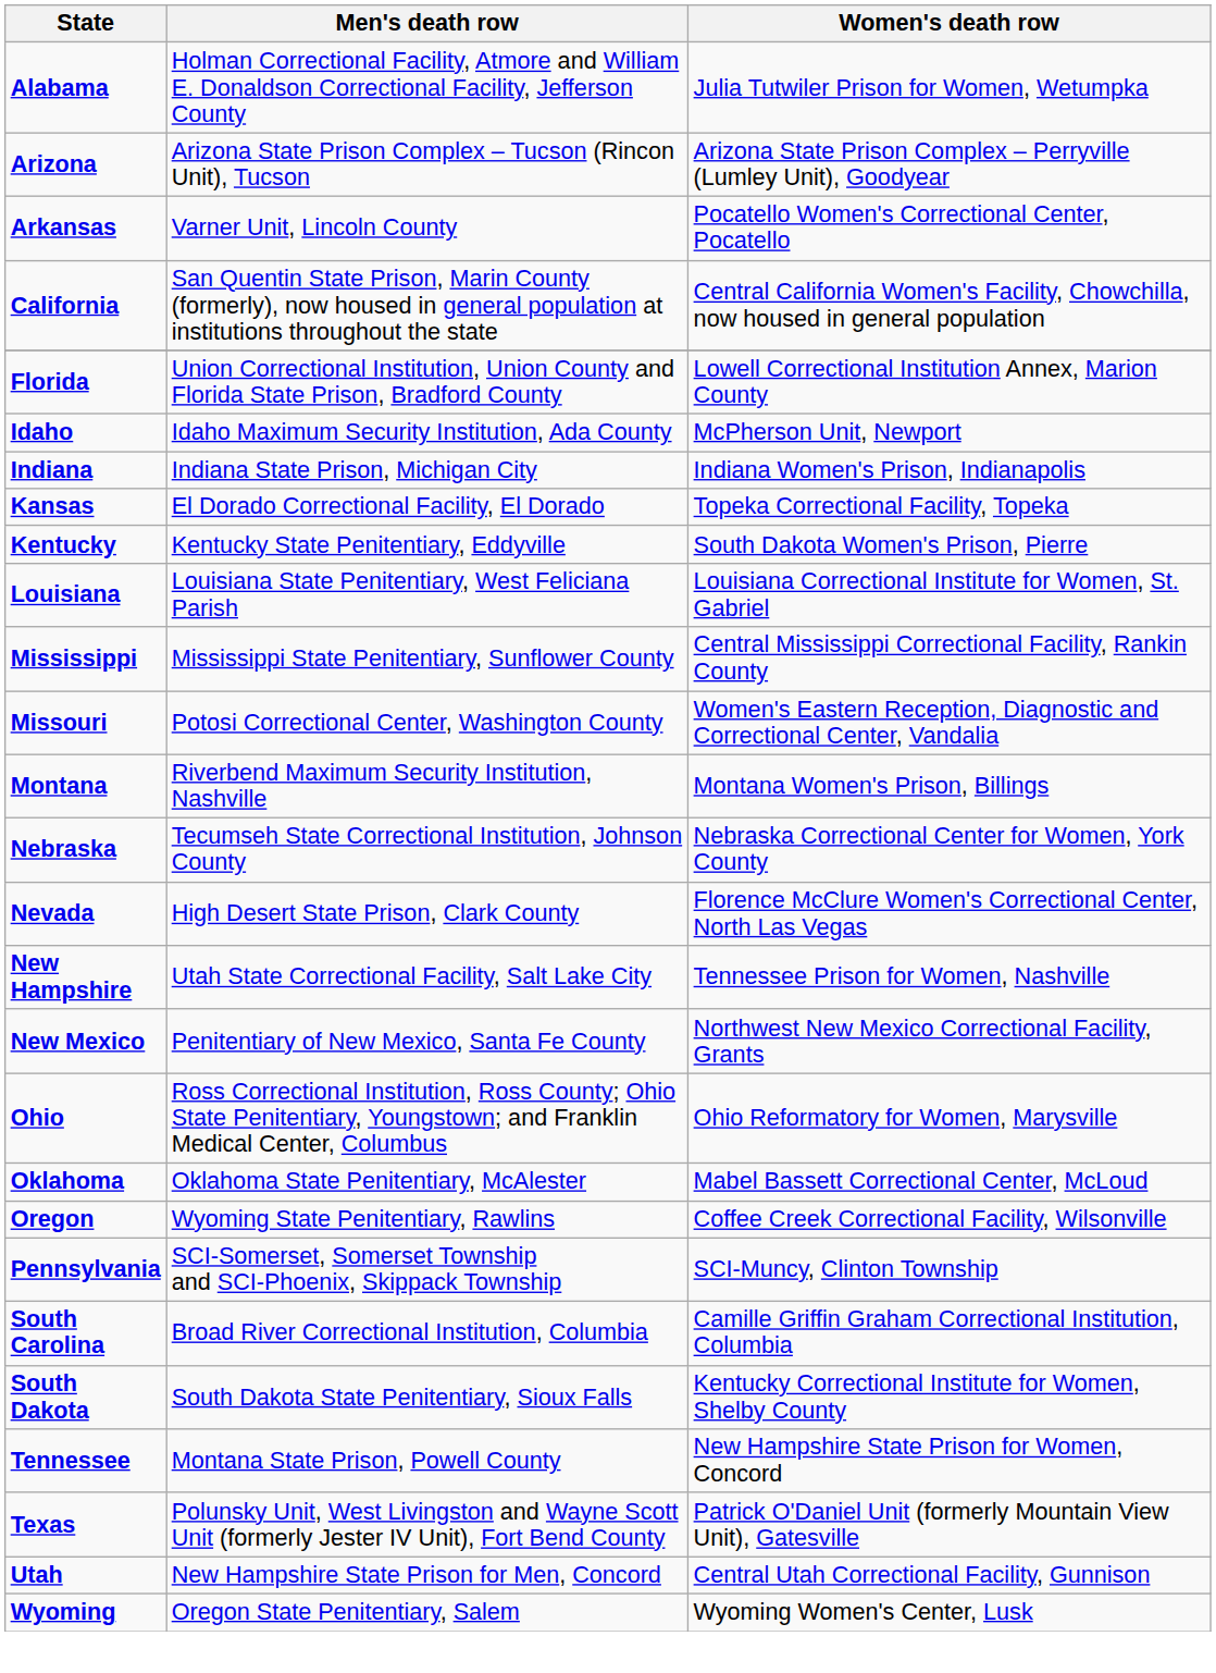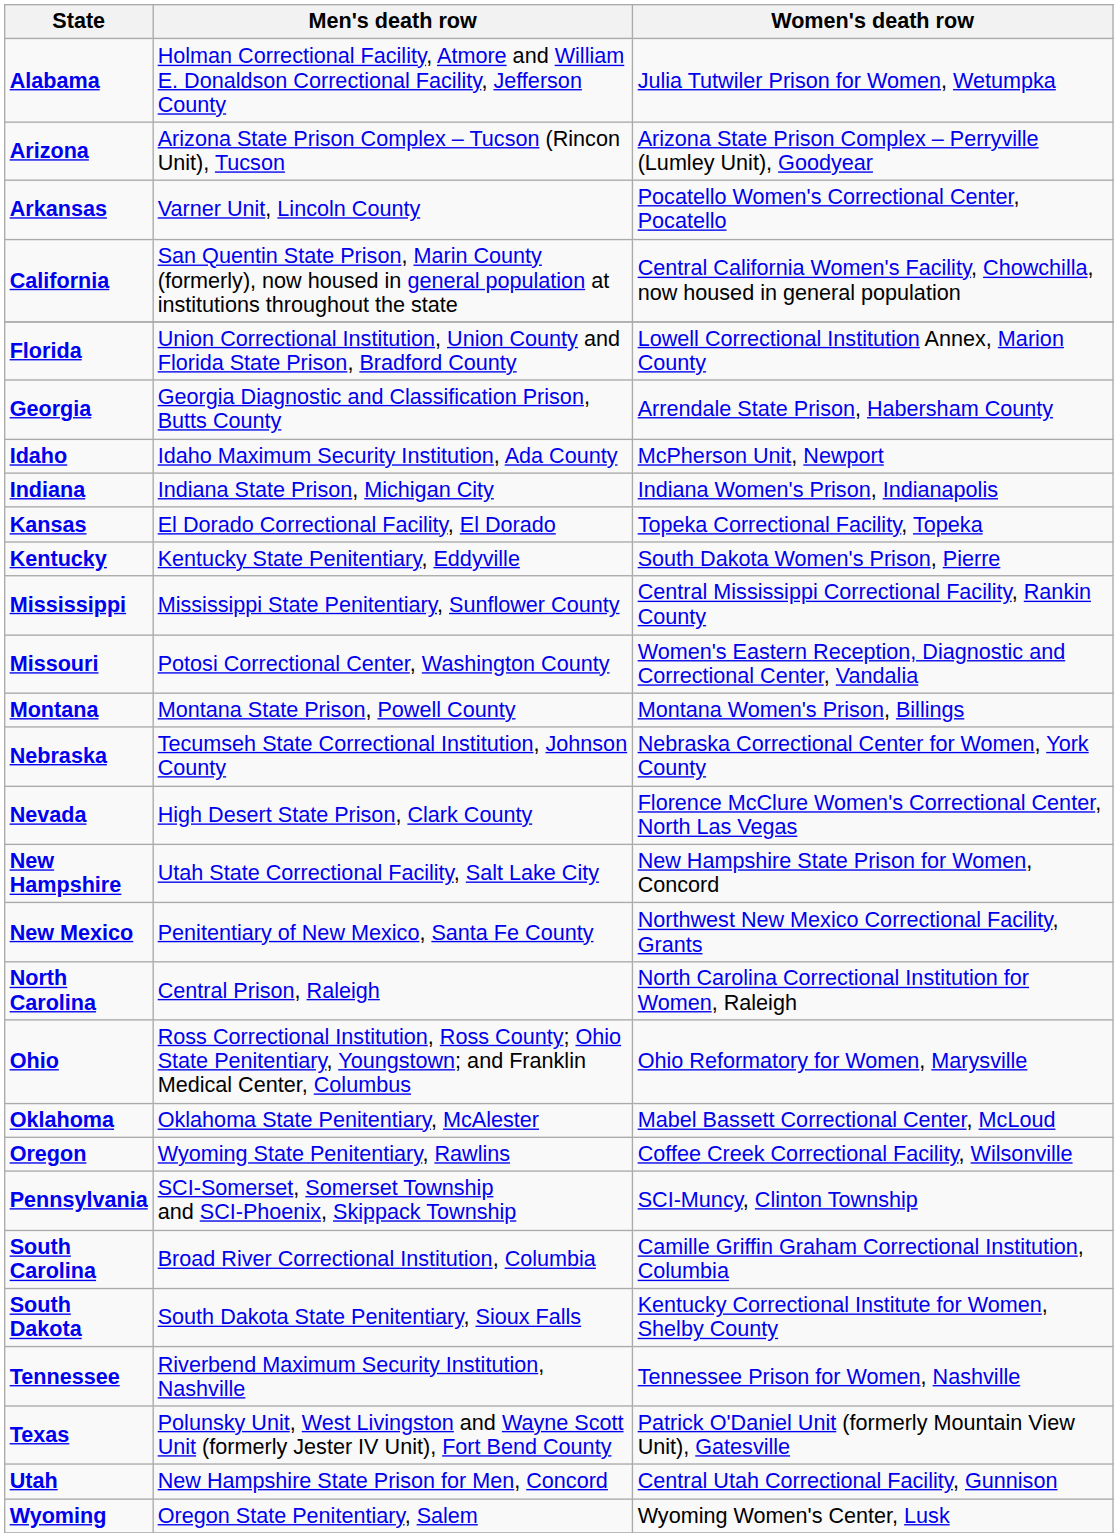 <table style="width: 65%" class="wikitable">
 <tr>
 <th width="12%">State</th>
 <th width="44%">Men's death row</th>
 <th width="44%">Women's death row</th>
 </tr>
 <tr>
 <td><strong><a href='#'>Alabama</a></strong></td>
 <td><a href='#'>Holman Correctional Facility</a>, <a href='#'>Atmore</a> and <a href='#'>William E. Donaldson Correctional Facility</a>, <a href='#'>Jefferson County</a></td>
 <td><a href='#'>Julia Tutwiler Prison for Women</a>, <a href='#'>Wetumpka</a></td>
 </tr>
 <tr>
 <td><strong><a href='#'>Arizona</a></strong></td>
 <td><a href='#'>Arizona State Prison Complex – Tucson</a> (Rincon Unit), <a href='#'>Tucson</a></td>
 <td><a href='#'>Arizona State Prison Complex – Perryville</a> (Lumley Unit), <a href='#'>Goodyear</a></td>
 </tr>
 <tr>
 <td><strong><a href='#'>Arkansas</a></strong></td>
 <td><a href='#'>Varner Unit</a>, <a href='#'>Lincoln County</a></td>
 <td><a href='#'>Pocatello Women's Correctional Center</a>, <a href='#'>Pocatello</a></td>
 </tr>
 <tr>
 <td><strong><a href='#'>California</a></strong></td>
 <td><a href='#'>San Quentin State Prison</a>, <a href='#'>Marin County</a> (formerly), now housed in <a href='#'>general population</a> at institutions throughout the state</td>
 <td><a href='#'>Central California Women's Facility</a>, <a href='#'>Chowchilla</a>, now housed in general population</td>
 </tr>
 <tr>
 </tr>
 <tr>
 <td><strong><a href='#'>Florida</a></strong></td>
 <td><a href='#'>Union Correctional Institution</a>, <a href='#'>Union County</a> and <a href='#'>Florida State Prison</a>, <a href='#'>Bradford County</a></td>
 <td><a href='#'>Lowell Correctional Institution</a> Annex, <a href='#'>Marion County</a></td>
 </tr>
 <tr>
+<td><strong><a href='#'>Georgia</a></strong></td>
+<td><a href='#'>Georgia Diagnostic and Classification Prison</a>, <a href='#'>Butts County</a></td>
+<td><a href='#'>Arrendale State Prison</a>, <a href='#'>Habersham County</a></td>
+</tr>
+<tr>
 <td><strong><a href='#'>Idaho</a></strong></td>
 <td><a href='#'>Idaho Maximum Security Institution</a>, <a href='#'>Ada County</a></td>
 <td><a href='#'>McPherson Unit</a>, <a href='#'>Newport</a></td>
 </tr>
 <tr>
 <td><strong><a href='#'>Indiana</a></strong></td>
 <td><a href='#'>Indiana State Prison</a>, <a href='#'>Michigan City</a></td>
 <td><a href='#'>Indiana Women's Prison</a>, <a href='#'>Indianapolis</a></td>
 </tr>
 <tr>
 <td><strong><a href='#'>Kansas</a></strong></td>
 <td><a href='#'>El Dorado Correctional Facility</a>, <a href='#'>El Dorado</a></td>
 <td><a href='#'>Topeka Correctional Facility</a>, <a href='#'>Topeka</a></td>
 </tr>
 <tr>
 <td><strong><a href='#'>Kentucky</a></strong></td>
 <td><a href='#'>Kentucky State Penitentiary</a>, <a href='#'>Eddyville</a></td>
 <td><a href='#'>South Dakota Women's Prison</a>, <a href='#'>Pierre</a></td>
 </tr>
 <tr>
-<td><strong><a href='#'>Louisiana</a></strong></td>
-<td><a href='#'>Louisiana State Penitentiary</a>, <a href='#'>West Feliciana Parish</a></td>
-<td><a href='#'>Louisiana Correctional Institute for Women</a>, <a href='#'>St. Gabriel</a></td>
-</tr>
-<tr>
 <td><strong><a href='#'>Mississippi</a></strong></td>
 <td><a href='#'>Mississippi State Penitentiary</a>, <a href='#'>Sunflower County</a></td>
 <td><a href='#'>Central Mississippi Correctional Facility</a>, <a href='#'>Rankin County</a></td>
 </tr>
 <tr>
 <td><strong><a href='#'>Missouri</a></strong></td>
 <td><a href='#'>Potosi Correctional Center</a>, <a href='#'>Washington County</a></td>
 <td><a href='#'>Women's Eastern Reception, Diagnostic and Correctional Center</a>, <a href='#'>Vandalia</a></td>
 </tr>
 <tr>
 <td><strong><a href='#'>Montana</a></strong></td>
-<td><a href='#'>Riverbend Maximum Security Institution</a>, <a href='#'>Nashville</a></td>
+<td><a href='#'>Montana State Prison</a>, <a href='#'>Powell County</a></td>
 <td><a href='#'>Montana Women's Prison</a>, <a href='#'>Billings</a></td>
 </tr>
 <tr>
 <td><strong><a href='#'>Nebraska</a></strong></td>
 <td><a href='#'>Tecumseh State Correctional Institution</a>, <a href='#'>Johnson County</a></td>
 <td><a href='#'>Nebraska Correctional Center for Women</a>, <a href='#'>York County</a></td>
 </tr>
 <tr>
 <td><strong><a href='#'>Nevada</a></strong></td>
 <td><a href='#'>High Desert State Prison</a>, <a href='#'>Clark County</a></td>
 <td><a href='#'>Florence McClure Women's Correctional Center</a>, <a href='#'>North Las Vegas</a></td>
 </tr>
 <tr>
 <td><strong><a href='#'>New Hampshire</a></strong></td>
 <td><a href='#'>Utah State Correctional Facility</a>, <a href='#'>Salt Lake City</a></td>
-<td><a href='#'>Tennessee Prison for Women</a>, <a href='#'>Nashville</a></td>
+<td><a href='#'>New Hampshire State Prison for Women</a>, Concord</td>
 </tr>
 <tr>
 <td><strong><a href='#'>New Mexico</a></strong></td>
 <td><a href='#'>Penitentiary of New Mexico</a>, <a href='#'>Santa Fe County</a></td>
 <td><a href='#'>Northwest New Mexico Correctional Facility</a>, <a href='#'>Grants</a></td>
+</tr>
+<tr>
+<td><strong><a href='#'>North Carolina</a></strong></td>
+<td><a href='#'>Central Prison</a>, <a href='#'>Raleigh</a></td>
+<td><a href='#'>North Carolina Correctional Institution for Women</a>, Raleigh</td>
 </tr>
 <tr>
 <td><strong><a href='#'>Ohio</a></strong></td>
 <td><a href='#'>Ross Correctional Institution</a>, <a href='#'>Ross County</a>; <a href='#'>Ohio State Penitentiary</a>, <a href='#'>Youngstown</a>; and Franklin Medical Center, <a href='#'>Columbus</a></td>
 <td><a href='#'>Ohio Reformatory for Women</a>, <a href='#'>Marysville</a></td>
 </tr>
 <tr>
 <td><strong><a href='#'>Oklahoma</a></strong></td>
 <td><a href='#'>Oklahoma State Penitentiary</a>, <a href='#'>McAlester</a></td>
 <td><a href='#'>Mabel Bassett Correctional Center</a>, <a href='#'>McLoud</a></td>
 </tr>
 <tr>
 <td><strong><a href='#'>Oregon</a></strong></td>
 <td><a href='#'>Wyoming State Penitentiary</a>, <a href='#'>Rawlins</a></td>
 <td><a href='#'>Coffee Creek Correctional Facility</a>, <a href='#'>Wilsonville</a></td>
 </tr>
 <tr>
 <td><strong><a href='#'>Pennsylvania</a></strong></td>
 <td><a href='#'>SCI-Somerset</a>, <a href='#'>Somerset Township</a><br>and <a href='#'>SCI-Phoenix</a>, <a href='#'>Skippack Township</a></td>
 <td><a href='#'>SCI-Muncy</a>, <a href='#'>Clinton Township</a></td>
 </tr>
 <tr>
 <td><strong><a href='#'>South Carolina</a></strong></td>
 <td><a href='#'>Broad River Correctional Institution</a>, <a href='#'>Columbia</a></td>
 <td><a href='#'>Camille Griffin Graham Correctional Institution</a>, <a href='#'>Columbia</a></td>
 </tr>
 <tr>
 <td><strong><a href='#'>South Dakota</a></strong></td>
 <td><a href='#'>South Dakota State Penitentiary</a>, <a href='#'>Sioux Falls</a></td>
 <td><a href='#'>Kentucky Correctional Institute for Women</a>, <a href='#'>Shelby County</a></td>
 </tr>
 <tr>
 <td><strong><a href='#'>Tennessee</a></strong></td>
-<td><a href='#'>Montana State Prison</a>, <a href='#'>Powell County</a></td>
-<td><a href='#'>New Hampshire State Prison for Women</a>, Concord</td>
+<td><a href='#'>Riverbend Maximum Security Institution</a>, <a href='#'>Nashville</a></td>
+<td><a href='#'>Tennessee Prison for Women</a>, <a href='#'>Nashville</a></td>
 </tr>
 <tr>
 <td><strong><a href='#'>Texas</a></strong></td>
 <td><a href='#'>Polunsky Unit</a>, <a href='#'>West Livingston</a> and <a href='#'>Wayne Scott Unit</a> (formerly Jester IV Unit), <a href='#'>Fort Bend County</a></td>
 <td><a href='#'>Patrick O'Daniel Unit</a> (formerly Mountain View Unit), <a href='#'>Gatesville</a></td>
 </tr>
 <tr>
 <td><strong><a href='#'>Utah</a></strong></td>
 <td><a href='#'>New Hampshire State Prison for Men</a>, <a href='#'>Concord</a></td>
 <td><a href='#'>Central Utah Correctional Facility</a>, <a href='#'>Gunnison</a></td>
 </tr>
 <tr>
 <td><strong><a href='#'>Wyoming</a></strong></td>
 <td><a href='#'>Oregon State Penitentiary</a>, <a href='#'>Salem</a></td>
 <td>Wyoming Women's Center, <a href='#'>Lusk</a></td>
 </tr>
 </table>
